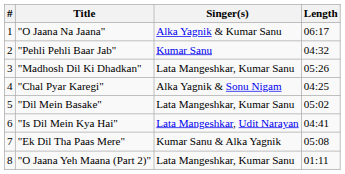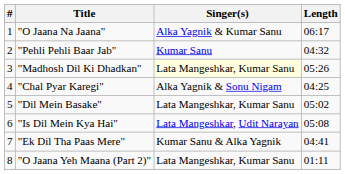 <table class="wikitable sortable" style="font-size:95%;">
 <tr>
 <th>#</th>
 <th>Title</th>
 <th>Singer(s)</th>
 <th>Length</th>
 </tr>
 <tr>
 <td>1</td>
 <td>"O Jaana Na Jaana"</td>
 <td><a href='#'>Alka Yagnik</a> & Kumar Sanu</td>
 <td>06:17</td>
 </tr>
 <tr>
 <td>2</td>
 <td>"Pehli Pehli Baar Jab"</td>
 <td><a href='#'>Kumar Sanu</a></td>
 <td>04:32</td>
 </tr>
 <tr>
 <td>3</td>
 <td>"Madhosh Dil Ki Dhadkan"</td>
-<td>Lata Mangeshkar, Kumar Sanu</td>
+<td style="background: lightyellow;">Lata Mangeshkar, Kumar Sanu</td>
 <td>05:26</td>
 </tr>
 <tr>
 <td>4</td>
 <td>"Chal Pyar Karegi"</td>
 <td>Alka Yagnik & <a href='#'>Sonu Nigam</a></td>
 <td>04:25</td>
 </tr>
 <tr>
 <td>5</td>
 <td>"Dil Mein Basake"</td>
 <td>Lata Mangeshkar, Kumar Sanu</td>
 <td>05:02</td>
 </tr>
 <tr>
 <td>6</td>
 <td>"Is Dil Mein Kya Hai"</td>
 <td><a href='#'>Lata Mangeshkar</a>, <a href='#'>Udit Narayan</a></td>
-<td>04:41</td>
+<td>05:08</td>
 </tr>
 <tr>
 <td>7</td>
 <td>"Ek Dil Tha Paas Mere"</td>
 <td>Kumar Sanu & Alka Yagnik</td>
-<td>05:08</td>
+<td>04:41</td>
 </tr>
 <tr>
 <td>8</td>
 <td>"O Jaana Yeh Maana (Part 2)"</td>
 <td>Lata Mangeshkar, Kumar Sanu</td>
 <td>01:11</td>
 </tr>
 </table>
